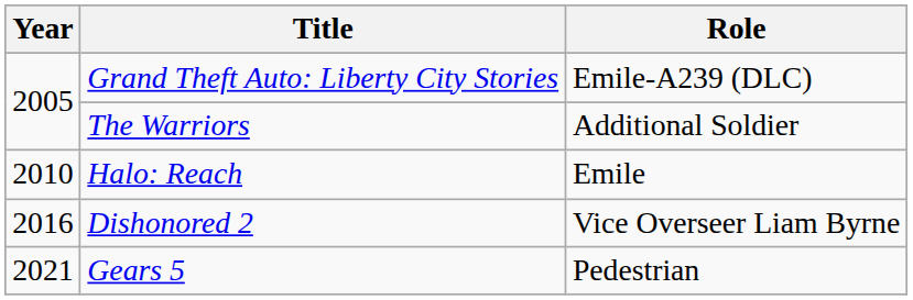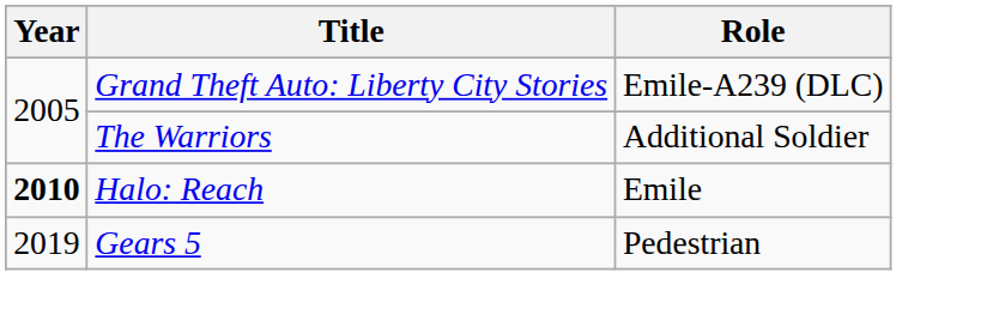 <table class="wikitable sortable">
 <tr>
 <th>Year</th>
 <th>Title</th>
 <th>Role</th>
 </tr>
 <tr>
 <td rowspan="2">2005</td>
 <td><em><a href='#'>Grand Theft Auto: Liberty City Stories</a></em></td>
 <td>Emile-A239 (DLC)</td>
 </tr>
 <tr>
 <td><em><a href='#'>The Warriors</a></em></td>
 <td>Additional Soldier</td>
 </tr>
 <tr>
-<td>2010</td>
+<td><strong>2010</strong></td>
 <td><em><a href='#'>Halo: Reach</a></em></td>
 <td>Emile</td>
 </tr>
 <tr>
-<td>2016</td>
-<td><em><a href='#'>Dishonored 2</a></em></td>
-<td>Vice Overseer Liam Byrne</td>
-</tr>
-<tr>
-<td>2021</td>
+<td>2019</td>
 <td><em><a href='#'>Gears 5</a></em></td>
 <td>Pedestrian</td>
 </tr>
 </table>
